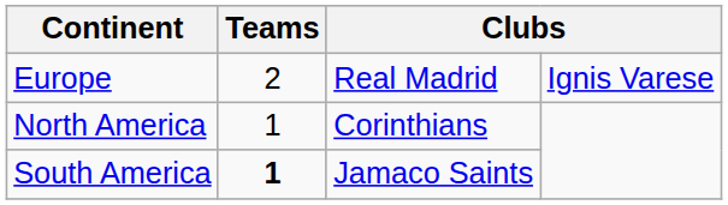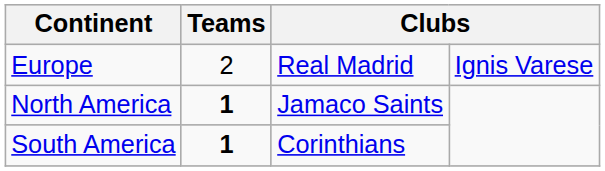 <table class="wikitable" style="margin-left:0.5em;">
 <tr>
 <th>Continent</th>
 <th>Teams</th>
 <th colspan=5>Clubs</th>
 </tr>
 <tr>
 <td><a href='#'>Europe</a></td>
 <td align=center>2</td>
 <td> <a href='#'>Real Madrid</a></td>
 <td> <a href='#'>Ignis Varese</a></td>
 </tr>
 <tr>
 <td><a href='#'>North America</a></td>
-<td align=center>1</td>
-<td> <a href='#'>Corinthians</a></td>
+<td align=center><strong>1</strong></td>
+<td> <a href='#'>Jamaco Saints</a></td>
 </tr>
 <tr>
 <td><a href='#'>South America</a></td>
 <td align=center><strong>1</strong></td>
-<td> <a href='#'>Jamaco Saints</a></td>
+<td> <a href='#'>Corinthians</a></td>
 </tr>
 </table>
